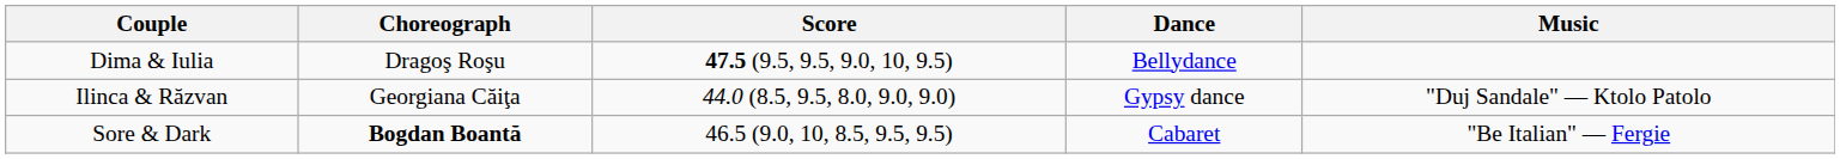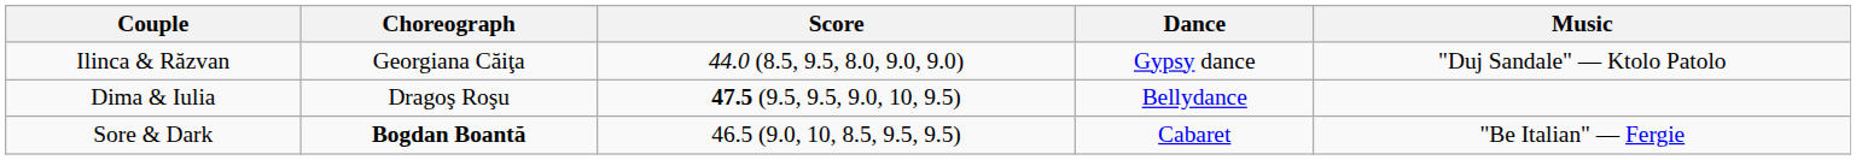 <table class="wikitable" style="text-align: center; width:100%;">
 <tr>
 <th>Couple</th>
 <th>Choreograph</th>
 <th>Score</th>
 <th>Dance</th>
 <th>Music</th>
 </tr>
 <tr>
+<td>Ilinca & Răzvan</td>
+<td>Georgiana Căiţa</td>
+<td><span><em>44.0</em> (8.5, 9.5, 8.0, 9.0, 9.0)</span></td>
+<td><a href='#'>Gypsy</a> dance </td>
+<td>"Duj Sandale" — Ktolo Patolo</td>
+</tr>
+<tr>
 <td>Dima & Iulia</td>
 <td>Dragoş Roşu</td>
 <td><span>  <strong>47.5</strong> (9.5, 9.5, 9.0, 10, 9.5)</span></td>
 <td><a href='#'>Bellydance</a></td>
 <td></td>
-</tr>
-<tr>
-<td>Ilinca & Răzvan</td>
-<td>Georgiana Căiţa</td>
-<td><span><em>44.0</em> (8.5, 9.5, 8.0, 9.0, 9.0)</span></td>
-<td><a href='#'>Gypsy</a> dance </td>
-<td>"Duj Sandale" — Ktolo Patolo</td>
 </tr>
 <tr>
 <td>Sore & Dark</td>
 <td><strong>Bogdan Boantă</strong></td>
 <td>46.5 (9.0, 10, 8.5, 9.5, 9.5)</td>
 <td><a href='#'>Cabaret</a></td>
 <td>"Be Italian" — <a href='#'>Fergie</a></td>
 </tr>
 </table>
